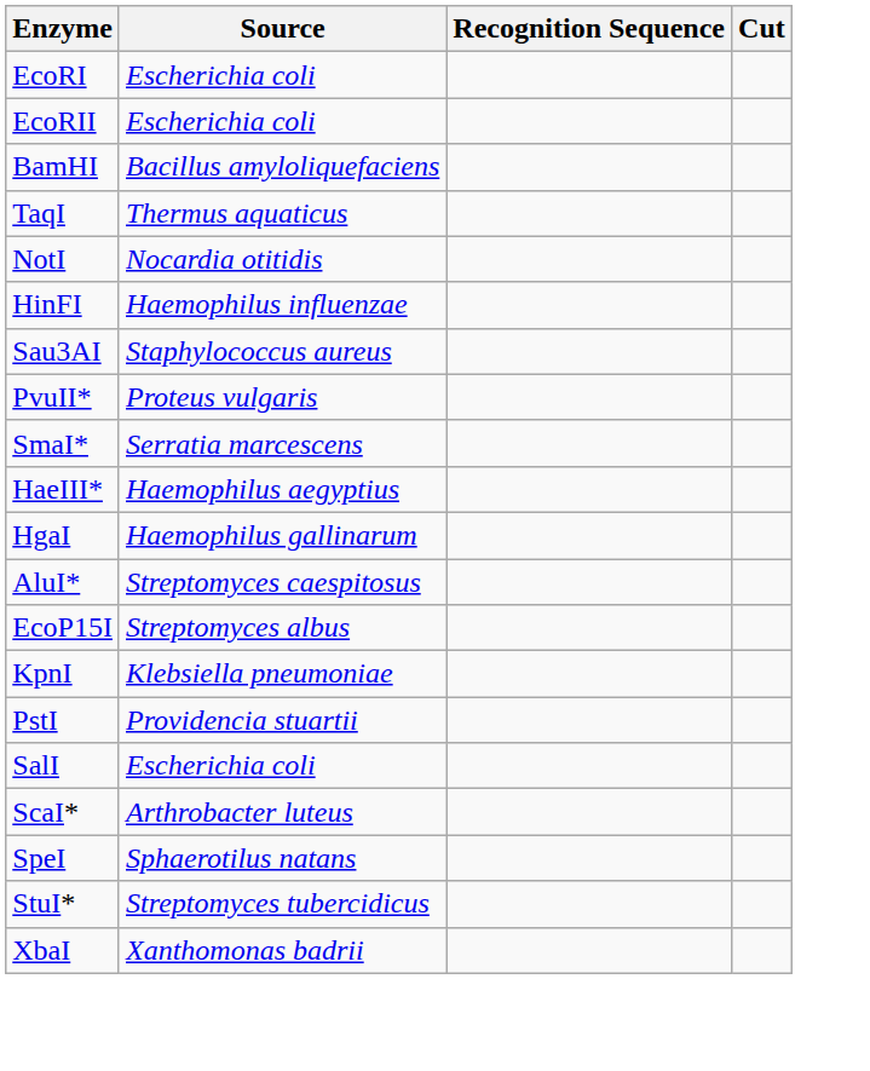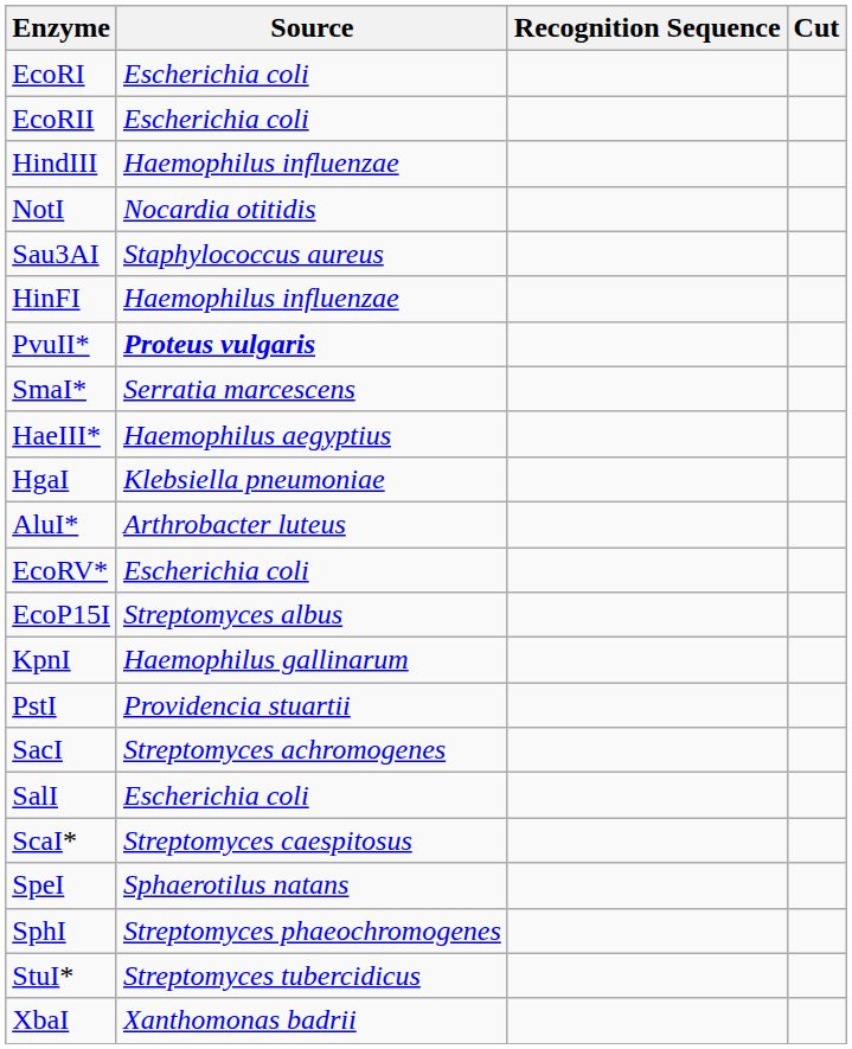 <table class="wikitable sortable" style="border:1px solid #aaa;">
 <tr>
 <th>Enzyme</th>
 <th>Source</th>
 <th>Recognition Sequence</th>
 <th>Cut</th>
 </tr>
 <tr>
 <td><a href='#'>EcoRI</a></td>
 <td><em><a href='#'>Escherichia coli</a></em></td>
 <td><br></td>
 <td><br></td>
 </tr>
 <tr>
 <td><a href='#'>EcoRII</a></td>
 <td><em><a href='#'>Escherichia coli</a></em></td>
 <td><br></td>
 <td><br></td>
 </tr>
 <tr>
-<td><a href='#'>BamHI</a></td>
-<td><em><a href='#'>Bacillus amyloliquefaciens</a></em></td>
-<td><br></td>
-<td><br></td>
-</tr>
-<tr>
-<td><a href='#'>TaqI</a></td>
-<td><em><a href='#'>Thermus aquaticus</a></em></td>
+<td><a href='#'>HindIII</a></td>
+<td><em><a href='#'>Haemophilus influenzae</a></em></td>
 <td><br></td>
 <td><br></td>
 </tr>
 <tr>
 <td><a href='#'>NotI</a></td>
 <td><em><a href='#'>Nocardia otitidis</a></em></td>
 <td><br></td>
 <td><br></td>
 </tr>
 <tr>
+<td><a href='#'>Sau3AI</a></td>
+<td><em><a href='#'>Staphylococcus aureus</a></em></td>
+<td><br></td>
+<td><br></td>
+</tr>
+<tr>
 <td><a href='#'>HinFI</a></td>
 <td><em><a href='#'>Haemophilus influenzae</a></em></td>
 <td><br></td>
 <td><br></td>
 </tr>
 <tr>
-<td><a href='#'>Sau3AI</a></td>
-<td><em><a href='#'>Staphylococcus aureus</a></em></td>
-<td><br></td>
-<td><br></td>
-</tr>
-<tr>
 <td><a href='#'>PvuII*</a></td>
-<td><em><a href='#'>Proteus vulgaris</a></em></td>
+<td><strong><em><a href='#'>Proteus vulgaris</a></em></strong></td>
 <td><br></td>
 <td><br></td>
 </tr>
 <tr>
 <td><a href='#'>SmaI*</a></td>
 <td><em><a href='#'>Serratia marcescens</a></em></td>
 <td><br></td>
 <td><br></td>
 </tr>
 <tr>
 <td><a href='#'>HaeIII*</a></td>
 <td><em><a href='#'>Haemophilus aegyptius</a></em></td>
 <td><br></td>
 <td><br></td>
 </tr>
 <tr>
 <td><a href='#'>HgaI</a></td>
-<td><em><a href='#'>Haemophilus gallinarum</a></em></td>
+<td><em><a href='#'>Klebsiella pneumoniae</a></em></td>
 <td><br></td>
 <td><br></td>
 </tr>
 <tr>
 <td><a href='#'>AluI*</a></td>
-<td><em><a href='#'>Streptomyces caespitosus</a></em></td>
+<td><em><a href='#'>Arthrobacter luteus</a></em></td>
+<td><br></td>
+<td><br></td>
+</tr>
+<tr>
+<td><a href='#'>EcoRV*</a></td>
+<td><em><a href='#'>Escherichia coli</a></em></td>
 <td><br></td>
 <td><br></td>
 </tr>
 <tr>
 <td><a href='#'>EcoP15I</a></td>
 <td><em><a href='#'>Streptomyces albus</a></em></td>
 <td><br></td>
 <td><br></td>
 </tr>
 <tr>
 <td><a href='#'>KpnI</a></td>
-<td><em><a href='#'>Klebsiella pneumoniae</a></em></td>
+<td><em><a href='#'>Haemophilus gallinarum</a></em></td>
 <td><br></td>
 <td><br></td>
 </tr>
 <tr>
 <td><a href='#'>PstI</a></td>
 <td><em><a href='#'>Providencia stuartii</a></em></td>
+<td><br></td>
+<td><br></td>
+</tr>
+<tr>
+<td><a href='#'>SacI</a></td>
+<td><em><a href='#'>Streptomyces achromogenes</a></em></td>
 <td><br></td>
 <td><br></td>
 </tr>
 <tr>
 <td><a href='#'>SalI</a></td>
 <td><em><a href='#'>Escherichia coli</a></em></td>
 <td><br></td>
 <td><br></td>
 </tr>
 <tr>
 <td><a href='#'>ScaI</a>*</td>
-<td><em><a href='#'>Arthrobacter luteus</a></em></td>
+<td><em><a href='#'>Streptomyces caespitosus</a></em></td>
 <td><br></td>
 <td><br></td>
 </tr>
 <tr>
 <td><a href='#'>SpeI</a></td>
 <td><em><a href='#'>Sphaerotilus natans</a></em></td>
+<td><br></td>
+<td><br></td>
+</tr>
+<tr>
+<td><a href='#'>SphI</a></td>
+<td><em><a href='#'>Streptomyces phaeochromogenes</a></em></td>
 <td><br></td>
 <td><br></td>
 </tr>
 <tr>
 <td><a href='#'>StuI</a>*</td>
 <td><em><a href='#'>Streptomyces tubercidicus</a></em></td>
 <td><br></td>
 <td><br></td>
 </tr>
 <tr>
 <td><a href='#'>XbaI</a></td>
 <td><em><a href='#'>Xanthomonas badrii</a></em></td>
 <td><br></td>
 <td><br></td>
 </tr>
 </table>
